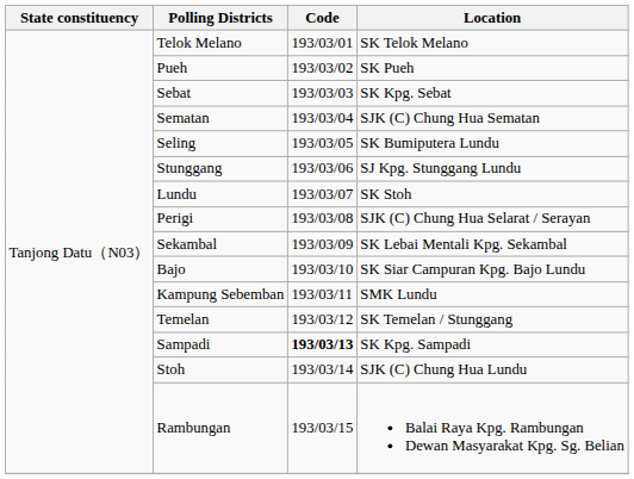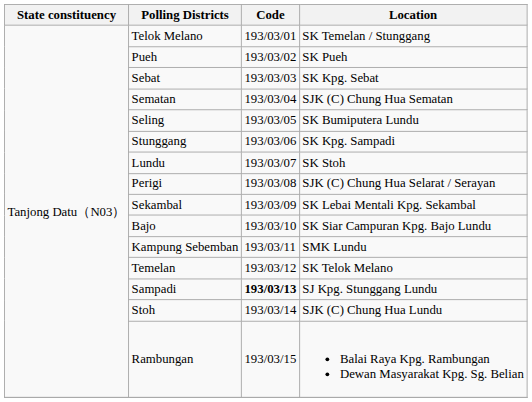 <table class="wikitable sortable mw-collapsible" style="white-space:nowrap;font-size:85%">
 <tr>
 <th>State constituency</th>
 <th>Polling Districts</th>
 <th>Code</th>
 <th>Location</th>
 </tr>
 <tr>
 <td rowspan="15">Tanjong Datu（N03）</td>
 <td>Telok Melano</td>
 <td>193/03/01</td>
-<td>SK Telok Melano</td>
+<td>SK Temelan / Stunggang</td>
 </tr>
 <tr>
 <td>Pueh</td>
 <td>193/03/02</td>
 <td>SK Pueh</td>
 </tr>
 <tr>
 <td>Sebat</td>
 <td>193/03/03</td>
 <td>SK Kpg. Sebat</td>
 </tr>
 <tr>
 <td>Sematan</td>
 <td>193/03/04</td>
 <td>SJK (C) Chung Hua Sematan</td>
 </tr>
 <tr>
 <td>Seling</td>
 <td>193/03/05</td>
 <td>SK Bumiputera Lundu</td>
 </tr>
 <tr>
 <td>Stunggang</td>
 <td>193/03/06</td>
-<td>SJ Kpg. Stunggang Lundu</td>
+<td>SK Kpg. Sampadi</td>
 </tr>
 <tr>
 <td>Lundu</td>
 <td>193/03/07</td>
 <td>SK Stoh</td>
 </tr>
 <tr>
 <td>Perigi</td>
 <td>193/03/08</td>
 <td>SJK (C) Chung Hua Selarat / Serayan</td>
 </tr>
 <tr>
 <td>Sekambal</td>
 <td>193/03/09</td>
 <td>SK Lebai Mentali Kpg. Sekambal</td>
 </tr>
 <tr>
 <td>Bajo</td>
 <td>193/03/10</td>
 <td>SK Siar Campuran Kpg. Bajo Lundu</td>
 </tr>
 <tr>
 <td>Kampung Sebemban</td>
 <td>193/03/11</td>
 <td>SMK Lundu</td>
 </tr>
 <tr>
 <td>Temelan</td>
 <td>193/03/12</td>
-<td>SK Temelan / Stunggang</td>
+<td>SK Telok Melano</td>
 </tr>
 <tr>
 <td>Sampadi</td>
 <td><strong>193/03/13</strong></td>
-<td>SK Kpg. Sampadi</td>
+<td>SJ Kpg. Stunggang Lundu</td>
 </tr>
 <tr>
 <td>Stoh</td>
 <td>193/03/14</td>
 <td>SJK (C) Chung Hua Lundu</td>
 </tr>
 <tr>
 <td>Rambungan</td>
 <td>193/03/15</td>
 <td><br><ul><li>Balai Raya Kpg. Rambungan</li><li>Dewan Masyarakat Kpg. Sg. Belian</li></ul></td>
 </tr>
 <tr>
 </tr>
 </table>
